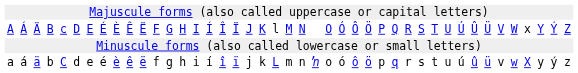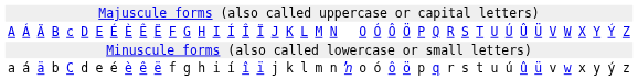 <table style="table-layout: fixed; width: 50em; text-align: center;">
 <tr>
 <th colspan="43" style="background: #efefef; font-weight: normal;"><a href='#'>Majuscule forms</a> (also called uppercase or capital letters)</th>
 </tr>
 <tr>
 <td><a href='#'>A</a></td>
 <td><a href='#'>Á</a></td>
 <td><a href='#'>Ä</a></td>
 <td><a href='#'>B</a></td>
 <td><a href='#'>c</a></td>
 <td><a href='#'>D</a></td>
 <td><a href='#'>E</a></td>
 <td><a href='#'>É</a></td>
 <td><a href='#'>È</a></td>
 <td><a href='#'>Ê</a></td>
 <td><a href='#'>Ë</a></td>
 <td><a href='#'>F</a></td>
 <td><a href='#'>G</a></td>
 <td><a href='#'>H</a></td>
 <td><a href='#'>I</a></td>
 <td><a href='#'>Í</a></td>
 <td><a href='#'>Î</a></td>
 <td><a href='#'>Ï</a></td>
 <td><a href='#'>J</a></td>
 <td><a href='#'>K</a></td>
-<td>l</td>
+<td><a href='#'>L</a></td>
 <td><a href='#'>M</a></td>
 <td><a href='#'>N</a></td>
 <td></td>
 <td><a href='#'>O</a></td>
 <td><a href='#'>Ó</a></td>
 <td><a href='#'>Ô</a></td>
 <td><a href='#'>Ö</a></td>
 <td><a href='#'>P</a></td>
 <td><a href='#'>Q</a></td>
 <td><a href='#'>R</a></td>
 <td><a href='#'>S</a></td>
 <td><a href='#'>T</a></td>
 <td><a href='#'>U</a></td>
 <td><a href='#'>Ú</a></td>
 <td><a href='#'>Û</a></td>
 <td><a href='#'>Ü</a></td>
 <td><a href='#'>V</a></td>
 <td><a href='#'>W</a></td>
-<td>x</td>
+<td><a href='#'>X</a></td>
 <td><a href='#'>Y</a></td>
 <td><a href='#'>Ý</a></td>
 <td><a href='#'>Z</a></td>
 </tr>
 <tr>
 <th colspan="43" style="background: #efefef; font-weight: normal;"><a href='#'>Minuscule forms</a> (also called lowercase or small letters)</th>
 </tr>
 <tr>
 <td>a</td>
 <td>á</td>
 <td><a href='#'>ä</a></td>
 <td>b</td>
 <td><a href='#'>C</a></td>
 <td>d</td>
 <td>e</td>
 <td>é</td>
 <td><a href='#'>è</a></td>
 <td><a href='#'>ê</a></td>
 <td><a href='#'>ë</a></td>
 <td>f</td>
 <td>g</td>
 <td>h</td>
 <td>i</td>
 <td>í</td>
 <td><a href='#'>î</a></td>
 <td><a href='#'>ï</a></td>
 <td>j</td>
 <td>k</td>
-<td><a href='#'>L</a></td>
+<td>l</td>
 <td>m</td>
 <td>n</td>
 <td><em><a href='#'>ŉ</a></em></td>
 <td>o</td>
 <td>ó</td>
 <td><a href='#'>ô</a></td>
 <td><a href='#'>ö</a></td>
 <td>p</td>
 <td><a href='#'>q</a></td>
 <td>r</td>
 <td>s</td>
 <td>t</td>
 <td>u</td>
 <td>ú</td>
 <td><a href='#'>û</a></td>
 <td><a href='#'>ü</a></td>
 <td>v</td>
 <td><a href='#'>w</a></td>
-<td><a href='#'>X</a></td>
+<td>x</td>
 <td>y</td>
 <td>ý</td>
 <td>z</td>
 </tr>
 </table>
